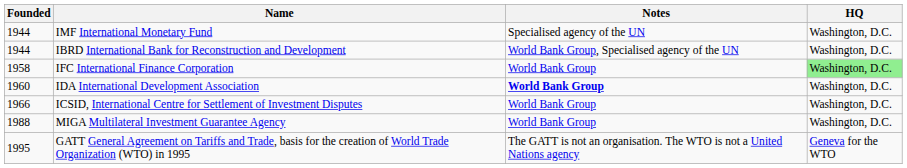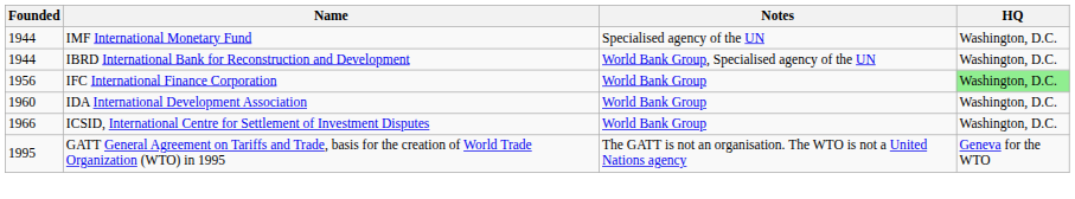 <table class="wikitable">
 <tr>
 <th>Founded</th>
 <th>Name</th>
 <th>Notes</th>
 <th>HQ</th>
 </tr>
 <tr>
 <td>1944</td>
 <td>IMF <a href='#'>International Monetary Fund</a></td>
 <td>Specialised agency of the <a href='#'>UN</a></td>
 <td>Washington, D.C.</td>
 </tr>
 <tr>
 <td>1944</td>
 <td>IBRD <a href='#'>International Bank for Reconstruction and Development</a></td>
 <td><a href='#'>World Bank Group</a>, Specialised agency of the <a href='#'>UN</a></td>
 <td>Washington, D.C.</td>
 </tr>
 <tr>
-<td>1958</td>
+<td>1956</td>
 <td>IFC <a href='#'>International Finance Corporation</a></td>
 <td><a href='#'>World Bank Group</a></td>
 <td style="background: lightgreen;">Washington, D.C.</td>
 </tr>
 <tr>
 <td>1960</td>
 <td>IDA <a href='#'>International Development Association</a></td>
-<td><strong><a href='#'>World Bank Group</a></strong></td>
+<td><a href='#'>World Bank Group</a></td>
 <td>Washington, D.C.</td>
 </tr>
 <tr>
 <td>1966</td>
 <td>ICSID, <a href='#'>International Centre for Settlement of Investment Disputes</a></td>
-<td><a href='#'>World Bank Group</a></td>
-<td>Washington, D.C.</td>
-</tr>
-<tr>
-<td>1988</td>
-<td>MIGA <a href='#'>Multilateral Investment Guarantee Agency</a></td>
 <td><a href='#'>World Bank Group</a></td>
 <td>Washington, D.C.</td>
 </tr>
 <tr>
 <td>1995</td>
 <td>GATT <a href='#'>General Agreement on Tariffs and Trade</a>, basis for the creation of <a href='#'>World Trade Organization</a> (WTO) in 1995</td>
 <td>The GATT is not an organisation. The WTO is not a <a href='#'>United Nations agency</a></td>
 <td><a href='#'>Geneva</a> for the WTO</td>
 </tr>
 </table>
